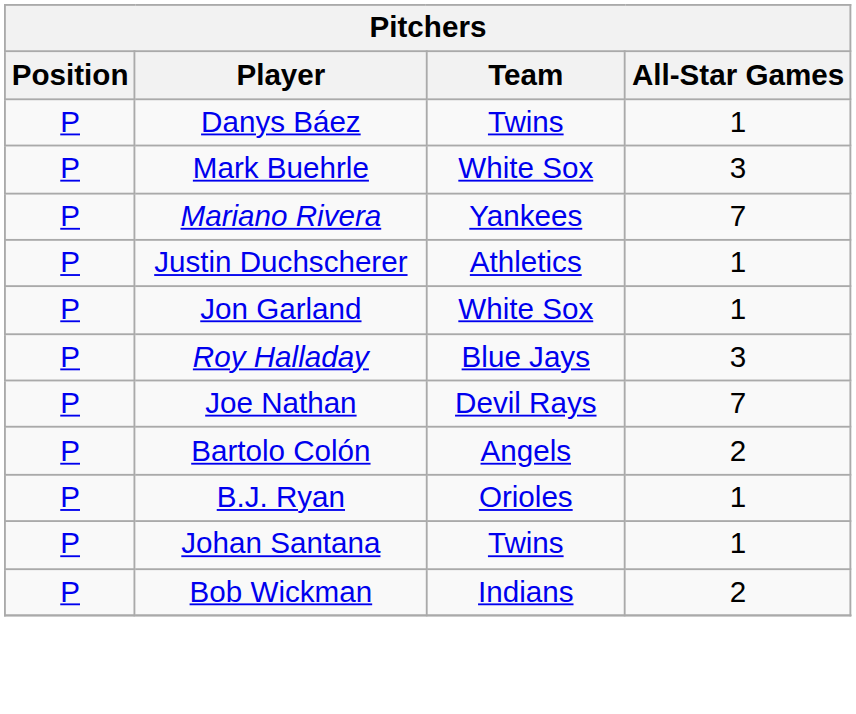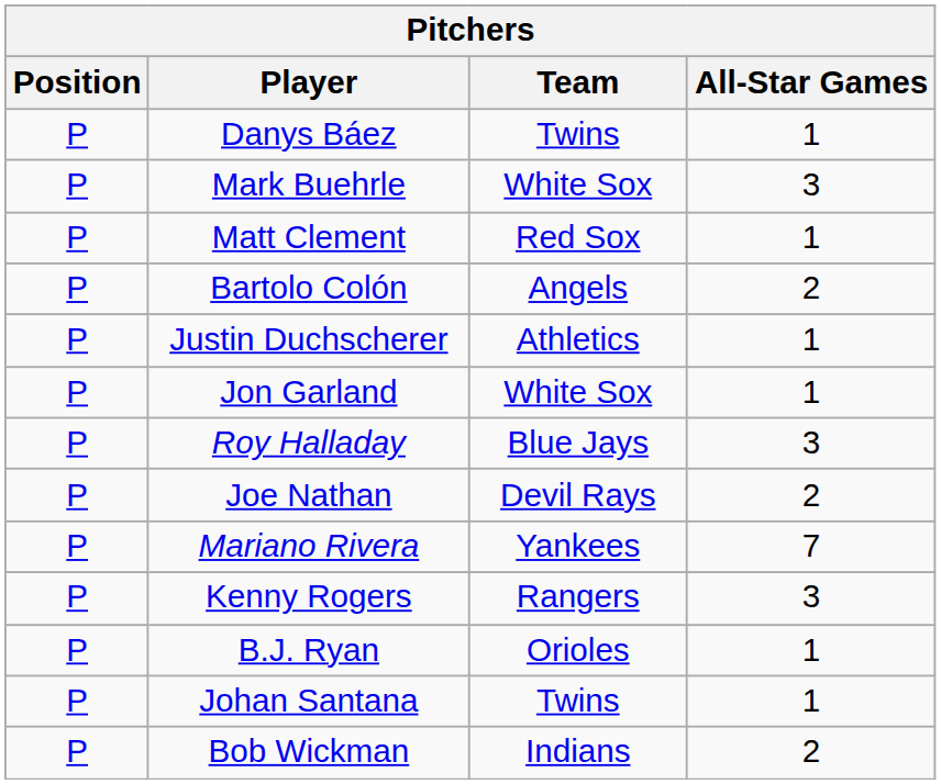 <table class="wikitable" style="font-size: 100%; text-align:right;">
 <tr>
 <th colspan="4">Pitchers</th>
 </tr>
 <tr>
 <th>Position</th>
 <th width="150">Player</th>
 <th width="100">Team</th>
 <th>All-Star Games</th>
 </tr>
 <tr>
 <td align="center"><a href='#'>P</a></td>
 <td align="center"><a href='#'>Danys Báez</a></td>
 <td align="center"><a href='#'>Twins</a></td>
 <td align="center">1</td>
 </tr>
 <tr>
 <td align="center"><a href='#'>P</a></td>
 <td align="center"><a href='#'>Mark Buehrle</a></td>
 <td align="center"><a href='#'>White Sox</a></td>
 <td align="center">3</td>
 </tr>
 <tr>
 <td align="center"><a href='#'>P</a></td>
-<td align="center"><em><a href='#'>Mariano Rivera</a></em></td>
-<td align="center"><a href='#'>Yankees</a></td>
-<td align="center">7</td>
+<td align="center"><a href='#'>Matt Clement</a></td>
+<td align="center"><a href='#'>Red Sox</a></td>
+<td align="center">1</td>
+</tr>
+<tr>
+<td align="center"><a href='#'>P</a></td>
+<td align="center"><a href='#'>Bartolo Colón</a></td>
+<td align="center"><a href='#'>Angels</a></td>
+<td align="center">2</td>
 </tr>
 <tr>
 <td align="center"><a href='#'>P</a></td>
 <td align="center"><a href='#'>Justin Duchscherer</a></td>
 <td align="center"><a href='#'>Athletics</a></td>
 <td align="center">1</td>
 </tr>
 <tr>
 <td align="center"><a href='#'>P</a></td>
 <td align="center"><a href='#'>Jon Garland</a></td>
 <td align="center"><a href='#'>White Sox</a></td>
 <td align="center">1</td>
 </tr>
 <tr>
 <td align="center"><a href='#'>P</a></td>
 <td align="center"><em><a href='#'>Roy Halladay</a></em></td>
 <td align="center"><a href='#'>Blue Jays</a></td>
 <td align="center">3</td>
 </tr>
 <tr>
 <td align="center"><a href='#'>P</a></td>
 <td align="center"><a href='#'>Joe Nathan</a></td>
 <td align="center"><a href='#'>Devil Rays</a></td>
+<td align="center">2</td>
+</tr>
+<tr>
+<td align="center"><a href='#'>P</a></td>
+<td align="center"><em><a href='#'>Mariano Rivera</a></em></td>
+<td align="center"><a href='#'>Yankees</a></td>
 <td align="center">7</td>
 </tr>
 <tr>
 <td align="center"><a href='#'>P</a></td>
-<td align="center"><a href='#'>Bartolo Colón</a></td>
-<td align="center"><a href='#'>Angels</a></td>
-<td align="center">2</td>
+<td align="center"><a href='#'>Kenny Rogers</a></td>
+<td align="center"><a href='#'>Rangers</a></td>
+<td align="center">3</td>
 </tr>
 <tr>
 <td align="center"><a href='#'>P</a></td>
 <td align="center"><a href='#'>B.J. Ryan</a></td>
 <td align="center"><a href='#'>Orioles</a></td>
 <td align="center">1</td>
 </tr>
 <tr>
 <td align="center"><a href='#'>P</a></td>
 <td align="center"><a href='#'>Johan Santana</a></td>
 <td align="center"><a href='#'>Twins</a></td>
 <td align="center">1</td>
 </tr>
 <tr>
 <td align="center"><a href='#'>P</a></td>
 <td align="center"><a href='#'>Bob Wickman</a></td>
 <td align="center"><a href='#'>Indians</a></td>
 <td align="center">2</td>
 </tr>
 <tr>
 </tr>
 </table>
